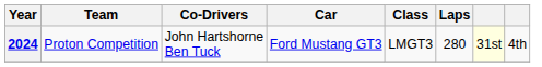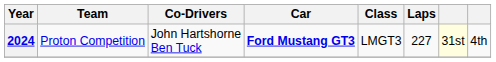 <table class="wikitable" style="text-align:center; font-size:90%">
 <tr>
 <th>Year</th>
 <th>Team</th>
 <th>Co-Drivers</th>
 <th>Car</th>
 <th>Class</th>
 <th>Laps</th>
 <th></th>
 <th></th>
 </tr>
 <tr>
 <th><a href='#'>2024</a></th>
 <td align="left"> <a href='#'>Proton Competition</a></td>
 <td align="left"> John Hartshorne<br> <a href='#'>Ben Tuck</a></td>
-<td align="left"><a href='#'>Ford Mustang GT3</a></td>
+<td align="left"><strong><a href='#'>Ford Mustang GT3</a></strong></td>
 <td>LMGT3</td>
-<td>280</td>
+<td>227</td>
 <td style="background: lightyellow;">31st</td>
 <td>4th</td>
 </tr>
 <tr>
 </tr>
 </table>
